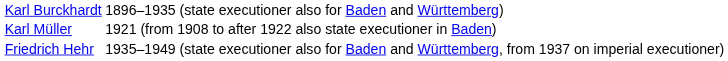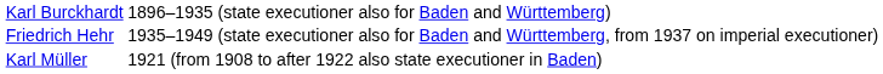 <table>
 <tr>
 <td><a href='#'>Karl Burckhardt</a></td>
 <td>1896–1935 (state executioner also for <a href='#'>Baden</a> and <a href='#'>Württemberg</a>)</td>
 </tr>
 <tr>
+<td><a href='#'>Friedrich Hehr</a></td>
+<td>1935–1949 (state executioner also for <a href='#'>Baden</a> and <a href='#'>Württemberg</a>, from 1937 on imperial executioner)</td>
+</tr>
+<tr>
 <td><a href='#'>Karl Müller</a></td>
 <td>1921 (from 1908 to after 1922 also state executioner in <a href='#'>Baden</a>)</td>
 </tr>
 <tr>
-<td><a href='#'>Friedrich Hehr</a></td>
-<td>1935–1949 (state executioner also for <a href='#'>Baden</a> and <a href='#'>Württemberg</a>, from 1937 on imperial executioner)</td>
-</tr>
-<tr>
 </tr>
 </table>
